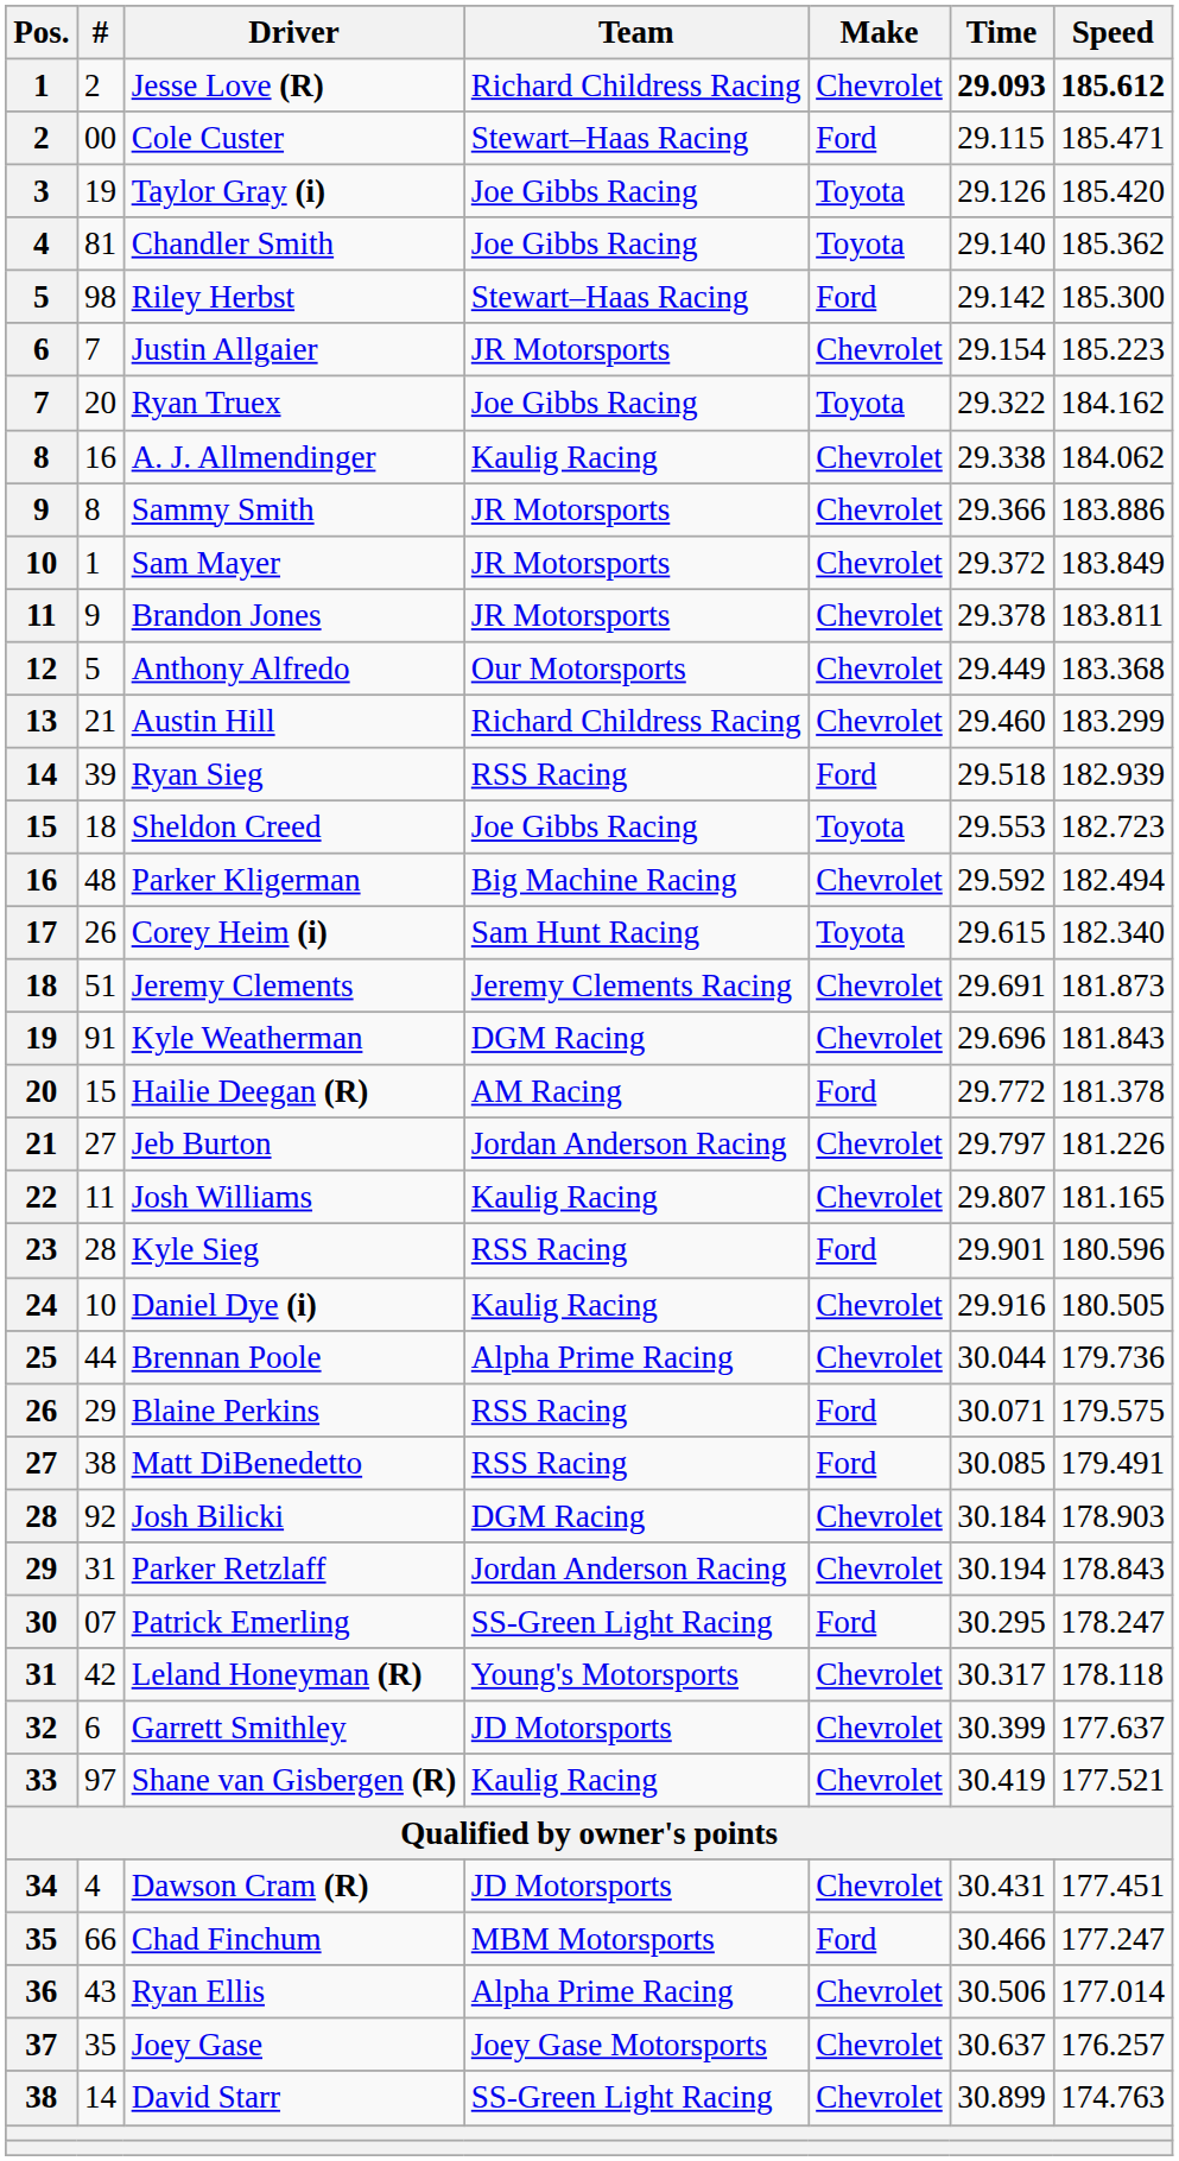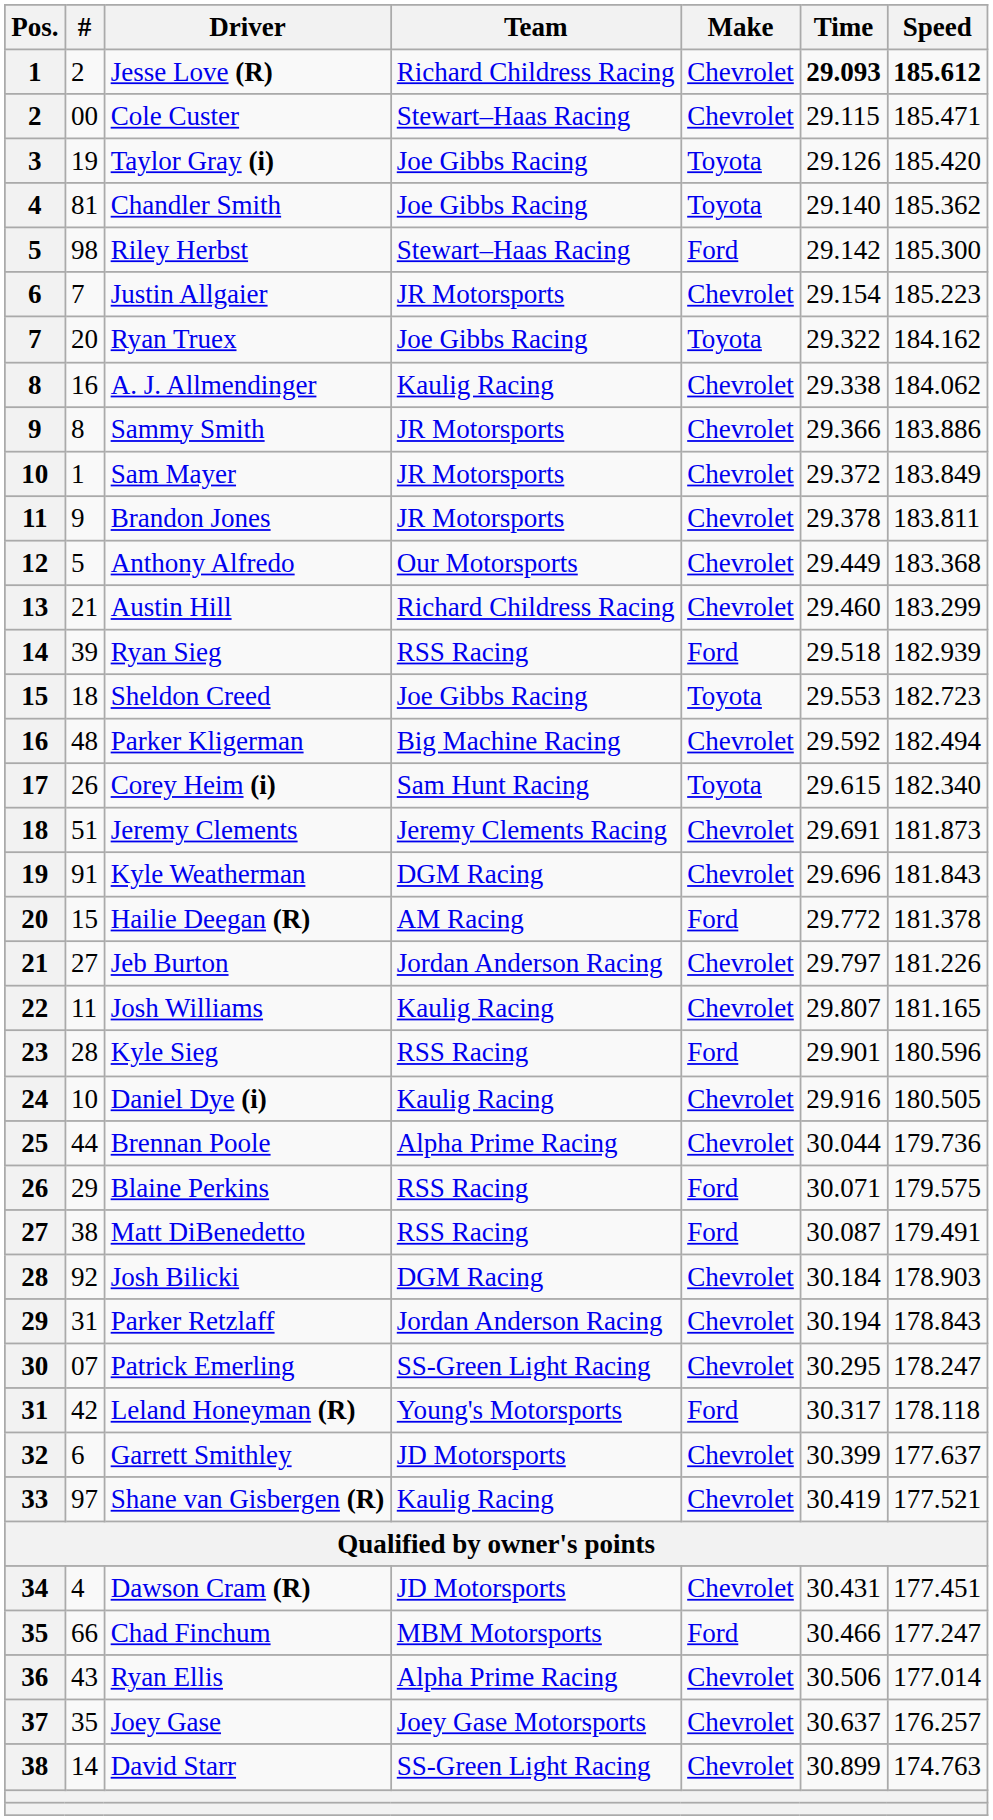 <table class="wikitable" style="font-size:95%">
 <tr>
 <th>Pos.</th>
 <th>#</th>
 <th>Driver</th>
 <th>Team</th>
 <th>Make</th>
 <th>Time</th>
 <th>Speed</th>
 </tr>
 <tr>
 <th>1</th>
 <td>2</td>
 <td><a href='#'>Jesse Love</a> <strong>(R)</strong></td>
 <td><a href='#'>Richard Childress Racing</a></td>
 <td><a href='#'>Chevrolet</a></td>
 <td><strong>29.093</strong></td>
 <td><strong>185.612</strong></td>
 </tr>
 <tr>
 <th>2</th>
 <td>00</td>
 <td><a href='#'>Cole Custer</a></td>
 <td><a href='#'>Stewart–Haas Racing</a></td>
-<td><a href='#'>Ford</a></td>
+<td><a href='#'>Chevrolet</a></td>
 <td>29.115</td>
 <td>185.471</td>
 </tr>
 <tr>
 <th>3</th>
 <td>19</td>
 <td><a href='#'>Taylor Gray</a> <strong>(i)</strong></td>
 <td><a href='#'>Joe Gibbs Racing</a></td>
 <td><a href='#'>Toyota</a></td>
 <td>29.126</td>
 <td>185.420</td>
 </tr>
 <tr>
 <th>4</th>
 <td>81</td>
 <td><a href='#'>Chandler Smith</a></td>
 <td><a href='#'>Joe Gibbs Racing</a></td>
 <td><a href='#'>Toyota</a></td>
 <td>29.140</td>
 <td>185.362</td>
 </tr>
 <tr>
 <th>5</th>
 <td>98</td>
 <td><a href='#'>Riley Herbst</a></td>
 <td><a href='#'>Stewart–Haas Racing</a></td>
 <td><a href='#'>Ford</a></td>
 <td>29.142</td>
 <td>185.300</td>
 </tr>
 <tr>
 <th>6</th>
 <td>7</td>
 <td><a href='#'>Justin Allgaier</a></td>
 <td><a href='#'>JR Motorsports</a></td>
 <td><a href='#'>Chevrolet</a></td>
 <td>29.154</td>
 <td>185.223</td>
 </tr>
 <tr>
 <th>7</th>
 <td>20</td>
 <td><a href='#'>Ryan Truex</a></td>
 <td><a href='#'>Joe Gibbs Racing</a></td>
 <td><a href='#'>Toyota</a></td>
 <td>29.322</td>
 <td>184.162</td>
 </tr>
 <tr>
 <th>8</th>
 <td>16</td>
 <td><a href='#'>A. J. Allmendinger</a></td>
 <td><a href='#'>Kaulig Racing</a></td>
 <td><a href='#'>Chevrolet</a></td>
 <td>29.338</td>
 <td>184.062</td>
 </tr>
 <tr>
 <th>9</th>
 <td>8</td>
 <td><a href='#'>Sammy Smith</a></td>
 <td><a href='#'>JR Motorsports</a></td>
 <td><a href='#'>Chevrolet</a></td>
 <td>29.366</td>
 <td>183.886</td>
 </tr>
 <tr>
 <th>10</th>
 <td>1</td>
 <td><a href='#'>Sam Mayer</a></td>
 <td><a href='#'>JR Motorsports</a></td>
 <td><a href='#'>Chevrolet</a></td>
 <td>29.372</td>
 <td>183.849</td>
 </tr>
 <tr>
 <th>11</th>
 <td>9</td>
 <td><a href='#'>Brandon Jones</a></td>
 <td><a href='#'>JR Motorsports</a></td>
 <td><a href='#'>Chevrolet</a></td>
 <td>29.378</td>
 <td>183.811</td>
 </tr>
 <tr>
 <th>12</th>
 <td>5</td>
 <td><a href='#'>Anthony Alfredo</a></td>
 <td><a href='#'>Our Motorsports</a></td>
 <td><a href='#'>Chevrolet</a></td>
 <td>29.449</td>
 <td>183.368</td>
 </tr>
 <tr>
 <th>13</th>
 <td>21</td>
 <td><a href='#'>Austin Hill</a></td>
 <td><a href='#'>Richard Childress Racing</a></td>
 <td><a href='#'>Chevrolet</a></td>
 <td>29.460</td>
 <td>183.299</td>
 </tr>
 <tr>
 <th>14</th>
 <td>39</td>
 <td><a href='#'>Ryan Sieg</a></td>
 <td><a href='#'>RSS Racing</a></td>
 <td><a href='#'>Ford</a></td>
 <td>29.518</td>
 <td>182.939</td>
 </tr>
 <tr>
 <th>15</th>
 <td>18</td>
 <td><a href='#'>Sheldon Creed</a></td>
 <td><a href='#'>Joe Gibbs Racing</a></td>
 <td><a href='#'>Toyota</a></td>
 <td>29.553</td>
 <td>182.723</td>
 </tr>
 <tr>
 <th>16</th>
 <td>48</td>
 <td><a href='#'>Parker Kligerman</a></td>
 <td><a href='#'>Big Machine Racing</a></td>
 <td><a href='#'>Chevrolet</a></td>
 <td>29.592</td>
 <td>182.494</td>
 </tr>
 <tr>
 <th>17</th>
 <td>26</td>
 <td><a href='#'>Corey Heim</a> <strong>(i)</strong></td>
 <td><a href='#'>Sam Hunt Racing</a></td>
 <td><a href='#'>Toyota</a></td>
 <td>29.615</td>
 <td>182.340</td>
 </tr>
 <tr>
 <th>18</th>
 <td>51</td>
 <td><a href='#'>Jeremy Clements</a></td>
 <td><a href='#'>Jeremy Clements Racing</a></td>
 <td><a href='#'>Chevrolet</a></td>
 <td>29.691</td>
 <td>181.873</td>
 </tr>
 <tr>
 <th>19</th>
 <td>91</td>
 <td><a href='#'>Kyle Weatherman</a></td>
 <td><a href='#'>DGM Racing</a></td>
 <td><a href='#'>Chevrolet</a></td>
 <td>29.696</td>
 <td>181.843</td>
 </tr>
 <tr>
 <th>20</th>
 <td>15</td>
 <td><a href='#'>Hailie Deegan</a> <strong>(R)</strong></td>
 <td><a href='#'>AM Racing</a></td>
 <td><a href='#'>Ford</a></td>
 <td>29.772</td>
 <td>181.378</td>
 </tr>
 <tr>
 <th>21</th>
 <td>27</td>
 <td><a href='#'>Jeb Burton</a></td>
 <td><a href='#'>Jordan Anderson Racing</a></td>
 <td><a href='#'>Chevrolet</a></td>
 <td>29.797</td>
 <td>181.226</td>
 </tr>
 <tr>
 <th>22</th>
 <td>11</td>
 <td><a href='#'>Josh Williams</a></td>
 <td><a href='#'>Kaulig Racing</a></td>
 <td><a href='#'>Chevrolet</a></td>
 <td>29.807</td>
 <td>181.165</td>
 </tr>
 <tr>
 <th>23</th>
 <td>28</td>
 <td><a href='#'>Kyle Sieg</a></td>
 <td><a href='#'>RSS Racing</a></td>
 <td><a href='#'>Ford</a></td>
 <td>29.901</td>
 <td>180.596</td>
 </tr>
 <tr>
 <th>24</th>
 <td>10</td>
 <td><a href='#'>Daniel Dye</a> <strong>(i)</strong></td>
 <td><a href='#'>Kaulig Racing</a></td>
 <td><a href='#'>Chevrolet</a></td>
 <td>29.916</td>
 <td>180.505</td>
 </tr>
 <tr>
 <th>25</th>
 <td>44</td>
 <td><a href='#'>Brennan Poole</a></td>
 <td><a href='#'>Alpha Prime Racing</a></td>
 <td><a href='#'>Chevrolet</a></td>
 <td>30.044</td>
 <td>179.736</td>
 </tr>
 <tr>
 <th>26</th>
 <td>29</td>
 <td><a href='#'>Blaine Perkins</a></td>
 <td><a href='#'>RSS Racing</a></td>
 <td><a href='#'>Ford</a></td>
 <td>30.071</td>
 <td>179.575</td>
 </tr>
 <tr>
 <th>27</th>
 <td>38</td>
 <td><a href='#'>Matt DiBenedetto</a></td>
 <td><a href='#'>RSS Racing</a></td>
 <td><a href='#'>Ford</a></td>
-<td>30.085</td>
+<td>30.087</td>
 <td>179.491</td>
 </tr>
 <tr>
 <th>28</th>
 <td>92</td>
 <td><a href='#'>Josh Bilicki</a></td>
 <td><a href='#'>DGM Racing</a></td>
 <td><a href='#'>Chevrolet</a></td>
 <td>30.184</td>
 <td>178.903</td>
 </tr>
 <tr>
 <th>29</th>
 <td>31</td>
 <td><a href='#'>Parker Retzlaff</a></td>
 <td><a href='#'>Jordan Anderson Racing</a></td>
 <td><a href='#'>Chevrolet</a></td>
 <td>30.194</td>
 <td>178.843</td>
 </tr>
 <tr>
 <th>30</th>
 <td>07</td>
 <td><a href='#'>Patrick Emerling</a></td>
 <td><a href='#'>SS-Green Light Racing</a></td>
-<td><a href='#'>Ford</a></td>
+<td><a href='#'>Chevrolet</a></td>
 <td>30.295</td>
 <td>178.247</td>
 </tr>
 <tr>
 <th>31</th>
 <td>42</td>
 <td><a href='#'>Leland Honeyman</a> <strong>(R)</strong></td>
 <td><a href='#'>Young's Motorsports</a></td>
-<td><a href='#'>Chevrolet</a></td>
+<td><a href='#'>Ford</a></td>
 <td>30.317</td>
 <td>178.118</td>
 </tr>
 <tr>
 <th>32</th>
 <td>6</td>
 <td><a href='#'>Garrett Smithley</a></td>
 <td><a href='#'>JD Motorsports</a></td>
 <td><a href='#'>Chevrolet</a></td>
 <td>30.399</td>
 <td>177.637</td>
 </tr>
 <tr>
 <th>33</th>
 <td>97</td>
 <td><a href='#'>Shane van Gisbergen</a> <strong>(R)</strong></td>
 <td><a href='#'>Kaulig Racing</a></td>
 <td><a href='#'>Chevrolet</a></td>
 <td>30.419</td>
 <td>177.521</td>
 </tr>
 <tr>
 <th colspan="7">Qualified by owner's points</th>
 </tr>
 <tr>
 <th>34</th>
 <td>4</td>
 <td><a href='#'>Dawson Cram</a> <strong>(R)</strong></td>
 <td><a href='#'>JD Motorsports</a></td>
 <td><a href='#'>Chevrolet</a></td>
 <td>30.431</td>
 <td>177.451</td>
 </tr>
 <tr>
 <th>35</th>
 <td>66</td>
 <td><a href='#'>Chad Finchum</a></td>
 <td><a href='#'>MBM Motorsports</a></td>
 <td><a href='#'>Ford</a></td>
 <td>30.466</td>
 <td>177.247</td>
 </tr>
 <tr>
 <th>36</th>
 <td>43</td>
 <td><a href='#'>Ryan Ellis</a></td>
 <td><a href='#'>Alpha Prime Racing</a></td>
 <td><a href='#'>Chevrolet</a></td>
 <td>30.506</td>
 <td>177.014</td>
 </tr>
 <tr>
 <th>37</th>
 <td>35</td>
 <td><a href='#'>Joey Gase</a></td>
 <td><a href='#'>Joey Gase Motorsports</a></td>
 <td><a href='#'>Chevrolet</a></td>
 <td>30.637</td>
 <td>176.257</td>
 </tr>
 <tr>
 <th>38</th>
 <td>14</td>
 <td><a href='#'>David Starr</a></td>
 <td><a href='#'>SS-Green Light Racing</a></td>
 <td><a href='#'>Chevrolet</a></td>
 <td>30.899</td>
 <td>174.763</td>
 </tr>
 <tr>
 <th colspan="7"></th>
 </tr>
 <tr>
 <th colspan="7"></th>
 </tr>
 </table>
